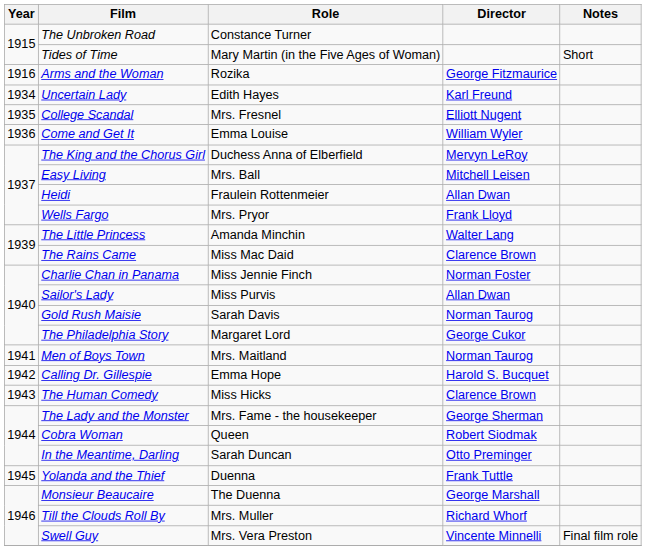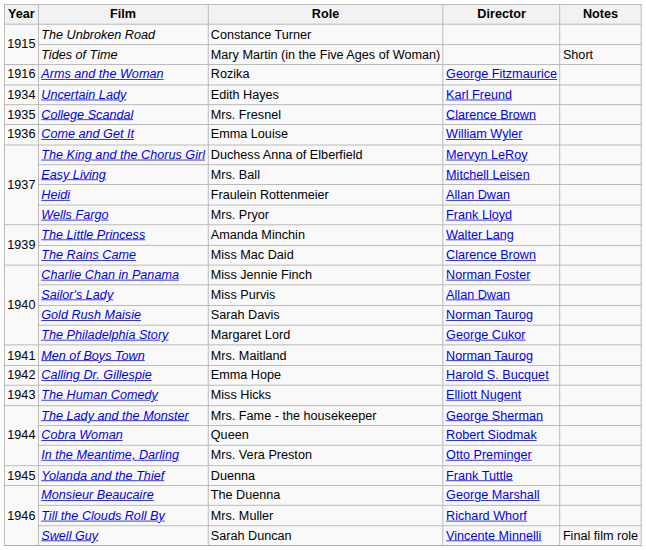 <table class="wikitable sortable">
 <tr>
 <th>Year</th>
 <th>Film</th>
 <th>Role</th>
 <th>Director</th>
 <th class="unsortable">Notes</th>
 </tr>
 <tr>
 <td rowspan=2>1915</td>
 <td><em>The Unbroken Road</em></td>
 <td>Constance Turner</td>
 <td></td>
 <td></td>
 </tr>
 <tr>
 <td><em>Tides of Time</em></td>
 <td>Mary Martin (in the Five Ages of Woman)</td>
 <td></td>
 <td>Short</td>
 </tr>
 <tr>
 <td>1916</td>
 <td><em><a href='#'>Arms and the Woman</a></em></td>
 <td>Rozika</td>
 <td><a href='#'>George Fitzmaurice</a></td>
 <td></td>
 </tr>
 <tr>
 <td>1934</td>
 <td><em><a href='#'>Uncertain Lady</a></em></td>
 <td>Edith Hayes</td>
 <td><a href='#'>Karl Freund</a></td>
 <td></td>
 </tr>
 <tr>
 <td>1935</td>
 <td><em><a href='#'>College Scandal</a></em></td>
 <td>Mrs. Fresnel</td>
-<td><a href='#'>Elliott Nugent</a></td>
+<td><a href='#'>Clarence Brown</a></td>
 <td></td>
 </tr>
 <tr>
 <td>1936</td>
 <td><em><a href='#'>Come and Get It</a></em></td>
 <td>Emma Louise</td>
 <td><a href='#'>William Wyler</a></td>
 <td></td>
 </tr>
 <tr>
 <td rowspan=4>1937</td>
 <td><em><a href='#'>The King and the Chorus Girl</a></em></td>
 <td>Duchess Anna of Elberfield</td>
 <td><a href='#'>Mervyn LeRoy</a></td>
 <td></td>
 </tr>
 <tr>
 <td><em><a href='#'>Easy Living</a></em></td>
 <td>Mrs. Ball</td>
 <td><a href='#'>Mitchell Leisen</a></td>
 <td></td>
 </tr>
 <tr>
 <td><em><a href='#'>Heidi</a></em></td>
 <td>Fraulein Rottenmeier</td>
 <td><a href='#'>Allan Dwan</a></td>
 <td></td>
 </tr>
 <tr>
 <td><em><a href='#'>Wells Fargo</a></em></td>
 <td>Mrs. Pryor</td>
 <td><a href='#'>Frank Lloyd</a></td>
 <td></td>
 </tr>
 <tr>
 <td rowspan=2>1939</td>
 <td><em><a href='#'>The Little Princess</a></em></td>
 <td>Amanda Minchin</td>
 <td><a href='#'>Walter Lang</a></td>
 <td></td>
 </tr>
 <tr>
 <td><em><a href='#'>The Rains Came</a></em></td>
 <td>Miss Mac Daid</td>
 <td><a href='#'>Clarence Brown</a></td>
 <td></td>
 </tr>
 <tr>
 <td rowspan=4>1940</td>
 <td><em><a href='#'>Charlie Chan in Panama</a></em></td>
 <td>Miss Jennie Finch</td>
 <td><a href='#'>Norman Foster</a></td>
 <td></td>
 </tr>
 <tr>
 <td><em><a href='#'>Sailor's Lady</a></em></td>
 <td>Miss Purvis</td>
 <td><a href='#'>Allan Dwan</a></td>
 <td></td>
 </tr>
 <tr>
 <td><em><a href='#'>Gold Rush Maisie</a></em></td>
 <td>Sarah Davis</td>
 <td><a href='#'>Norman Taurog</a></td>
 <td></td>
 </tr>
 <tr>
 <td><em><a href='#'>The Philadelphia Story</a></em></td>
 <td>Margaret Lord</td>
 <td><a href='#'>George Cukor</a></td>
 <td></td>
 </tr>
 <tr>
 <td>1941</td>
 <td><em><a href='#'>Men of Boys Town</a></em></td>
 <td>Mrs. Maitland</td>
 <td><a href='#'>Norman Taurog</a></td>
 <td></td>
 </tr>
 <tr>
 <td>1942</td>
 <td><em><a href='#'>Calling Dr. Gillespie</a></em></td>
 <td>Emma Hope</td>
 <td><a href='#'>Harold S. Bucquet</a></td>
 <td></td>
 </tr>
 <tr>
 <td>1943</td>
 <td><em><a href='#'>The Human Comedy</a></em></td>
 <td>Miss Hicks</td>
-<td><a href='#'>Clarence Brown</a></td>
+<td><a href='#'>Elliott Nugent</a></td>
 <td></td>
 </tr>
 <tr>
 <td rowspan=3>1944</td>
 <td><em><a href='#'>The Lady and the Monster</a></em></td>
 <td>Mrs. Fame - the housekeeper</td>
 <td><a href='#'>George Sherman</a></td>
 <td></td>
 </tr>
 <tr>
 <td><em><a href='#'>Cobra Woman</a></em></td>
 <td>Queen</td>
 <td><a href='#'>Robert Siodmak</a></td>
 <td></td>
 </tr>
 <tr>
 <td><em><a href='#'>In the Meantime, Darling</a></em></td>
-<td>Sarah Duncan</td>
+<td>Mrs. Vera Preston</td>
 <td><a href='#'>Otto Preminger</a></td>
 <td></td>
 </tr>
 <tr>
 <td>1945</td>
 <td><em><a href='#'>Yolanda and the Thief</a></em></td>
 <td>Duenna</td>
 <td><a href='#'>Frank Tuttle</a></td>
 <td></td>
 </tr>
 <tr>
 <td rowspan=3>1946</td>
 <td><em><a href='#'>Monsieur Beaucaire</a></em></td>
 <td>The Duenna</td>
 <td><a href='#'>George Marshall</a></td>
 <td></td>
 </tr>
 <tr>
 <td><em><a href='#'>Till the Clouds Roll By</a></em></td>
 <td>Mrs. Muller</td>
 <td><a href='#'>Richard Whorf</a></td>
 <td></td>
 </tr>
 <tr>
 <td><em><a href='#'>Swell Guy</a></em></td>
-<td>Mrs. Vera Preston</td>
+<td>Sarah Duncan</td>
 <td><a href='#'>Vincente Minnelli</a></td>
 <td>Final film role</td>
 </tr>
 <tr>
 </tr>
 </table>
